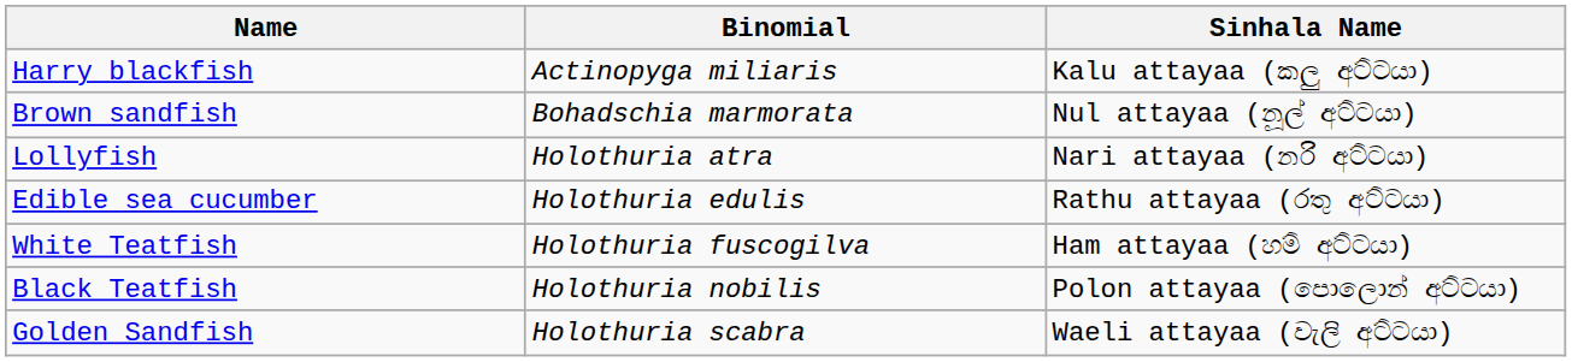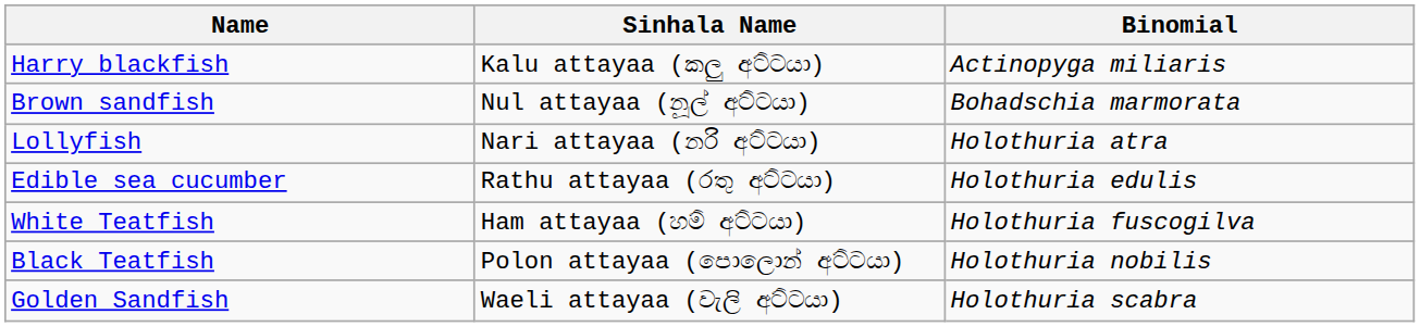 <table width=60% class="wikitable">
 <tr>
 <th width=20%>Name</th>
+<th width=20%>Sinhala Name</th>
 <th width=20%>Binomial</th>
-<th width=20%>Sinhala Name</th>
 </tr>
 <tr>
 <td><a href='#'>Harry blackfish</a></td>
+<td>Kalu attayaa (කලු අට්ටයා)</td>
 <td><em>Actinopyga miliaris</em></td>
-<td>Kalu attayaa (කලු අට්ටයා)</td>
 </tr>
 <tr>
 <td><a href='#'>Brown sandfish</a><br></td>
+<td>Nul attayaa (නූල් අට්ටයා)</td>
 <td><em>Bohadschia marmorata</em></td>
-<td>Nul attayaa (නූල් අට්ටයා)</td>
 </tr>
 <tr>
 <td><a href='#'>Lollyfish</a><br></td>
+<td>Nari attayaa (නරි අට්ටයා)</td>
 <td><em>Holothuria atra</em></td>
-<td>Nari attayaa (නරි අට්ටයා)</td>
 </tr>
 <tr>
 <td><a href='#'>Edible sea cucumber</a></td>
+<td>Rathu attayaa (රතු අට්ටයා)</td>
 <td><em>Holothuria edulis</em></td>
-<td>Rathu attayaa (රතු අට්ටයා)</td>
 </tr>
 <tr>
 <td><a href='#'>White Teatfish</a></td>
+<td>Ham attayaa (හම් අට්ටයා)</td>
 <td><em>Holothuria fuscogilva</em></td>
-<td>Ham attayaa (හම් අට්ටයා)</td>
 </tr>
 <tr>
 <td><a href='#'>Black Teatfish</a></td>
+<td>Polon attayaa (පොලොන් අට්ටයා)</td>
 <td><em>Holothuria nobilis</em></td>
-<td>Polon attayaa (පොලොන් අට්ටයා)</td>
 </tr>
 <tr>
 <td><a href='#'>Golden Sandfish</a></td>
+<td>Waeli attayaa (වැලි අට්ටයා)</td>
 <td><em>Holothuria scabra</em></td>
-<td>Waeli attayaa (වැලි අට්ටයා)</td>
 </tr>
 </table>
